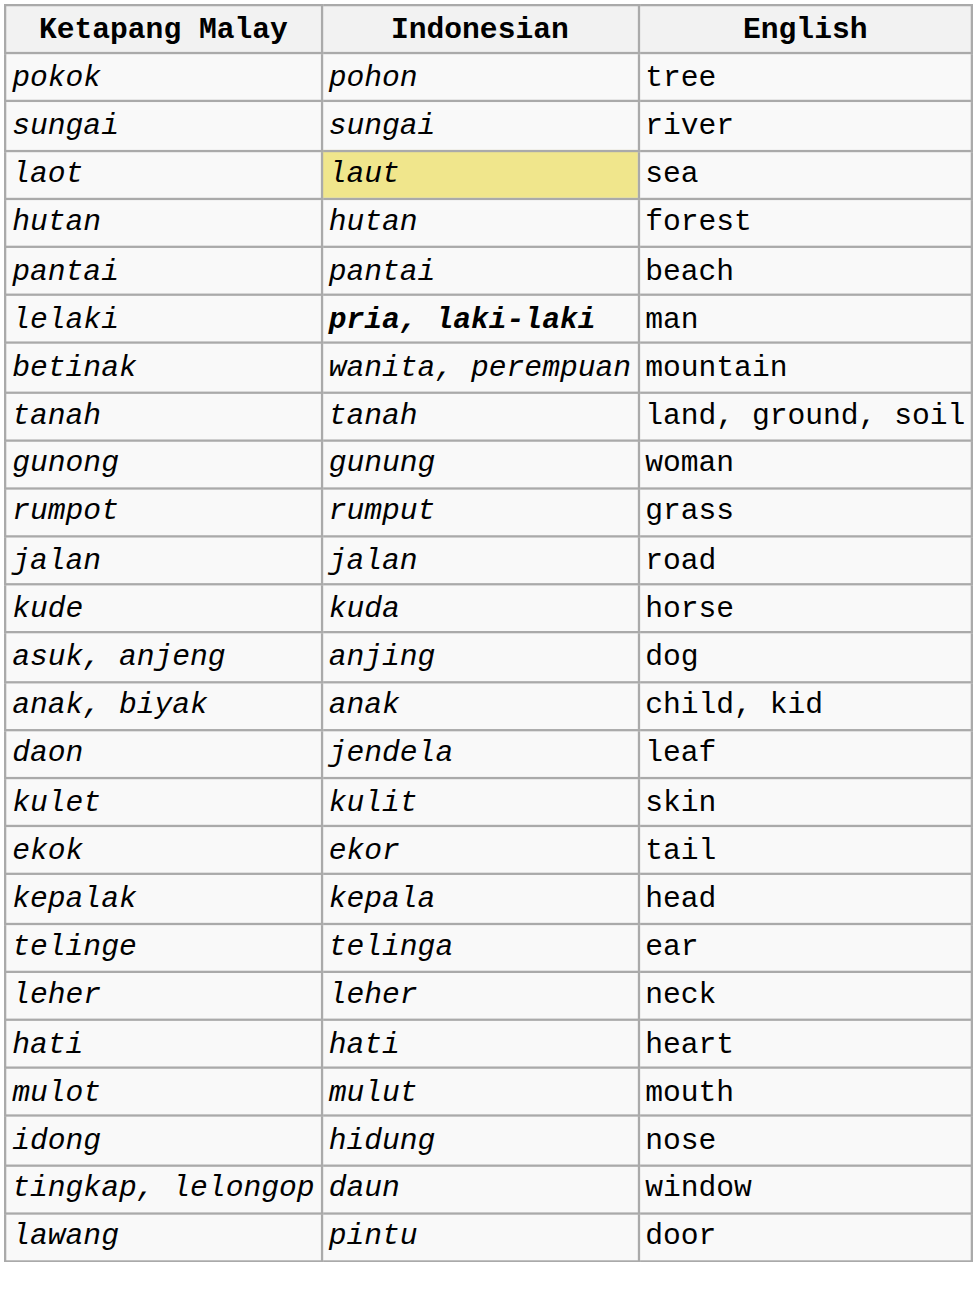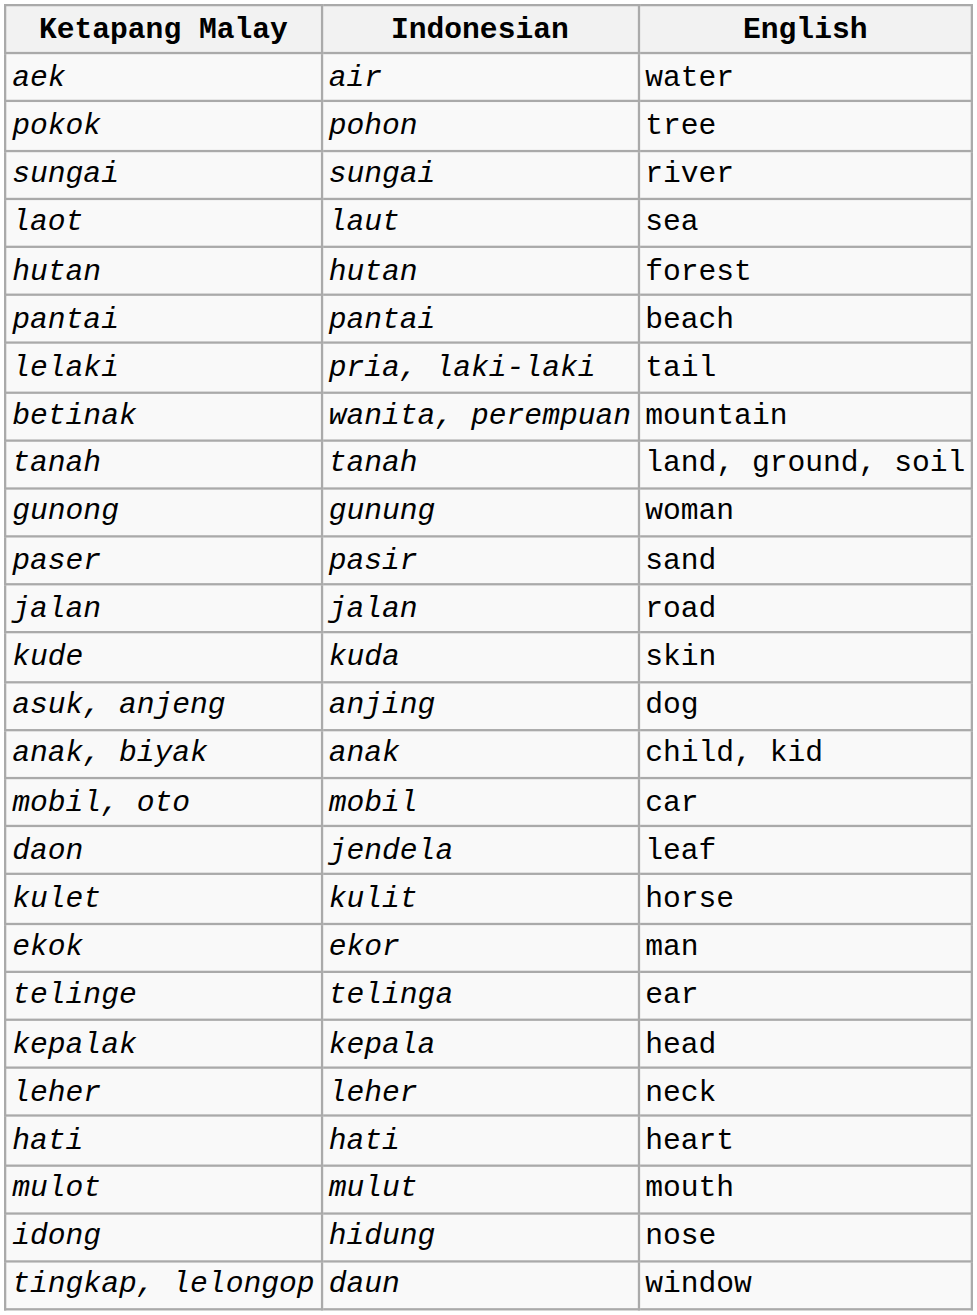 <table class="wikitable">
 <tr>
 <th>Ketapang Malay</th>
 <th>Indonesian</th>
 <th>English</th>
+</tr>
+<tr>
+<td><em>aek</em></td>
+<td><em>air</em></td>
+<td>water</td>
 </tr>
 <tr>
 <td><em>pokok</em></td>
 <td><em>pohon</em></td>
 <td>tree</td>
 </tr>
 <tr>
 <td><em>sungai</em></td>
 <td><em>sungai</em></td>
 <td>river</td>
 </tr>
 <tr>
 <td><em>laot</em></td>
-<td style="background: khaki;"><em>laut</em></td>
+<td><em>laut</em></td>
 <td>sea</td>
 </tr>
 <tr>
 <td><em>hutan</em></td>
 <td><em>hutan</em></td>
 <td>forest</td>
 </tr>
 <tr>
 <td><em>pantai</em></td>
 <td><em>pantai</em></td>
 <td>beach</td>
 </tr>
 <tr>
 <td><em>lelaki</em></td>
-<td><strong><em>pria, laki-laki</em></strong></td>
-<td>man</td>
+<td><em>pria, laki-laki</em></td>
+<td>tail</td>
 </tr>
 <tr>
 <td><em>betinak</em></td>
 <td><em>wanita, perempuan</em></td>
 <td>mountain</td>
 </tr>
 <tr>
 <td><em>tanah</em></td>
 <td><em>tanah</em></td>
 <td>land, ground, soil</td>
 </tr>
 <tr>
 <td><em>gunong</em></td>
 <td><em>gunung</em></td>
 <td>woman</td>
 </tr>
 <tr>
-<td><em>rumpot</em></td>
-<td><em>rumput</em></td>
-<td>grass</td>
+<td><em>paser</em></td>
+<td><em>pasir</em></td>
+<td>sand</td>
 </tr>
 <tr>
 <td><em>jalan</em></td>
 <td><em>jalan</em></td>
 <td>road</td>
 </tr>
 <tr>
 <td><em>kude</em></td>
 <td><em>kuda</em></td>
-<td>horse</td>
+<td>skin</td>
 </tr>
 <tr>
 <td><em>asuk, anjeng</em></td>
 <td><em>anjing</em></td>
 <td>dog</td>
 </tr>
 <tr>
 <td><em>anak, biyak</em></td>
 <td><em>anak</em></td>
 <td>child, kid</td>
 </tr>
 <tr>
+<td><em>mobil, oto</em></td>
+<td><em>mobil</em></td>
+<td>car</td>
+</tr>
+<tr>
 <td><em>daon</em></td>
 <td><em>jendela</em></td>
 <td>leaf</td>
 </tr>
 <tr>
 <td><em>kulet</em></td>
 <td><em>kulit</em></td>
-<td>skin</td>
+<td>horse</td>
 </tr>
 <tr>
 <td><em>ekok</em></td>
 <td><em>ekor</em></td>
-<td>tail</td>
+<td>man</td>
+</tr>
+<tr>
+<td><em>telinge</em></td>
+<td><em>telinga</em></td>
+<td>ear</td>
 </tr>
 <tr>
 <td><em>kepalak</em></td>
 <td><em>kepala</em></td>
 <td>head</td>
-</tr>
-<tr>
-<td><em>telinge</em></td>
-<td><em>telinga</em></td>
-<td>ear</td>
 </tr>
 <tr>
 <td><em>leher</em></td>
 <td><em>leher</em></td>
 <td>neck</td>
 </tr>
 <tr>
 <td><em>hati</em></td>
 <td><em>hati</em></td>
 <td>heart</td>
 </tr>
 <tr>
 <td><em>mulot</em></td>
 <td><em>mulut</em></td>
 <td>mouth</td>
 </tr>
 <tr>
 <td><em>idong</em></td>
 <td><em>hidung</em></td>
 <td>nose</td>
 </tr>
 <tr>
 <td><em>tingkap, lelongop</em></td>
 <td><em>daun</em></td>
 <td>window</td>
 </tr>
-<tr>
-<td><em>lawang</em></td>
-<td><em>pintu</em></td>
-<td>door</td>
-</tr>
 </table>
